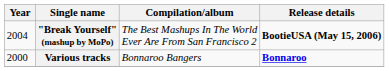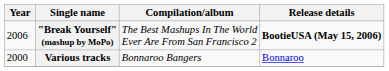 <table class="wikitable plainrowheaders" style="text-align:left;">
 <tr>
 <th scope="col" rowspan="1" style="width:2.5em;">Year</th>
 <th scope="col" rowspan="1">Single name</th>
 <th scope="col" rowspan="1">Compilation/album</th>
 <th scope="col" rowspan="1">Release details</th>
 </tr>
 <tr>
-<td rowspan="1">2004</td>
+<td rowspan="1">2006</td>
 <th scope="row">"Break Yourself"<br><small>(mashup by MoPo)</small></th>
 <td><em>The Best Mashups In The World<br>Ever Are From San Francisco 2 </em></td>
 <td align=left><strong>BootieUSA (May 15, 2006)</strong></td>
 </tr>
 <tr>
 <td rowspan="1">2000</td>
 <th scope="row">Various tracks</th>
 <td><em>Bonnaroo Bangers</em></td>
-<td align=left><strong><a href='#'>Bonnaroo</a></strong></td>
+<td align=left><a href='#'>Bonnaroo</a></td>
 </tr>
 <tr>
 </tr>
 </table>
